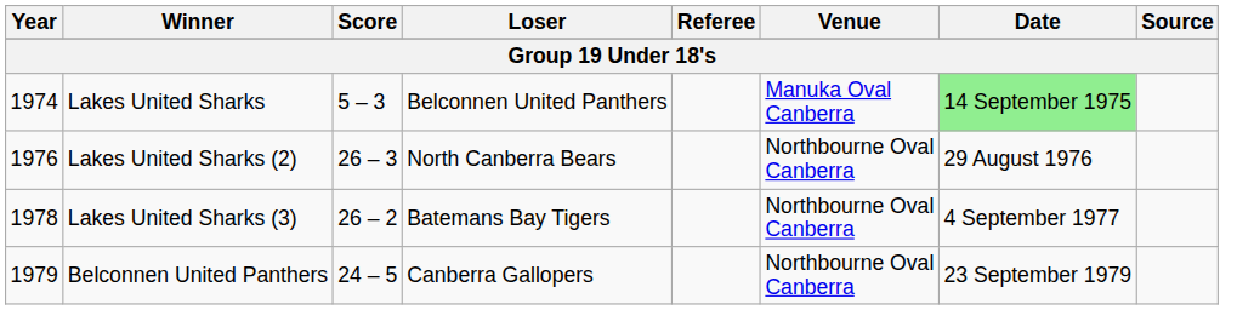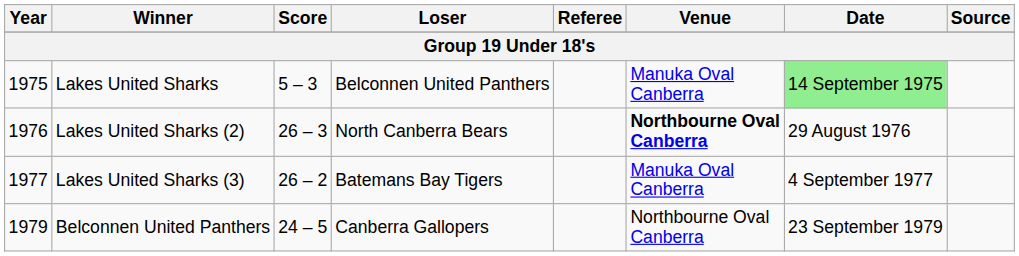 <table class=wikitable>
 <tr>
 <th>Year</th>
 <th>Winner</th>
 <th>Score</th>
 <th>Loser</th>
 <th>Referee</th>
 <th>Venue</th>
 <th>Date</th>
 <th>Source</th>
 </tr>
 <tr>
 </tr>
 <tr>
 <th colspan="8">Group 19 Under 18's</th>
 </tr>
 <tr>
-<td>1974</td>
+<td>1975</td>
 <td> Lakes United Sharks</td>
 <td>5 – 3</td>
 <td> Belconnen United Panthers</td>
 <td></td>
 <td><a href='#'>Manuka Oval</a><br><a href='#'>Canberra</a></td>
 <td style="background: lightgreen;">14 September 1975</td>
 <td></td>
 </tr>
 <tr>
 <td>1976</td>
 <td> Lakes United Sharks (2)</td>
 <td>26 – 3</td>
 <td> North Canberra Bears</td>
 <td></td>
-<td>Northbourne Oval<br><a href='#'>Canberra</a></td>
+<td><strong>Northbourne Oval<br><a href='#'>Canberra</a></strong></td>
 <td>29 August 1976</td>
 <td></td>
 </tr>
 <tr>
-<td>1978</td>
+<td>1977</td>
 <td> Lakes United Sharks (3)</td>
 <td>26 – 2</td>
 <td> Batemans Bay Tigers</td>
 <td></td>
-<td>Northbourne Oval<br><a href='#'>Canberra</a></td>
+<td><a href='#'>Manuka Oval</a><br><a href='#'>Canberra</a></td>
 <td>4 September 1977</td>
 <td></td>
 </tr>
 <tr>
 <td>1979</td>
 <td> Belconnen United Panthers</td>
 <td>24 – 5</td>
 <td> Canberra Gallopers</td>
 <td></td>
 <td>Northbourne Oval<br><a href='#'>Canberra</a></td>
 <td>23 September 1979</td>
 <td></td>
 </tr>
 </table>
